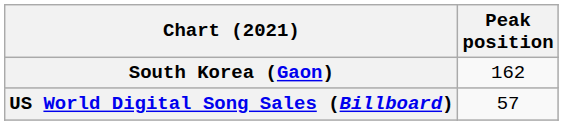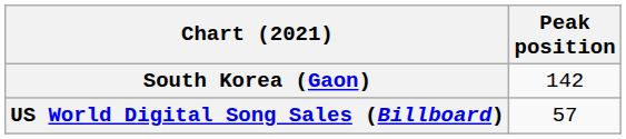 <table class="wikitable sortable plainrowheaders" style="text-align:center">
 <tr>
 <th scope="col">Chart (2021)</th>
 <th scope="col">Peak<br>position</th>
 </tr>
 <tr>
 <th scope="row">South Korea (<a href='#'>Gaon</a>)</th>
-<td>162</td>
+<td>142</td>
 </tr>
 <tr>
 <th scope="row">US <a href='#'>World Digital Song Sales</a> (<em><a href='#'>Billboard</a></em>)</th>
 <td>57</td>
 </tr>
 </table>
